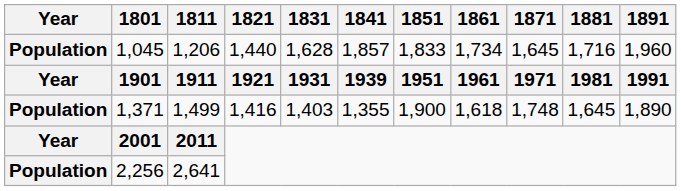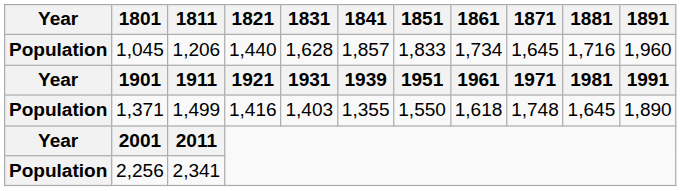 <table class="wikitable">
 <tr>
 <th>Year</th>
 <th>1801</th>
 <th>1811</th>
 <th>1821</th>
 <th>1831</th>
 <th>1841</th>
 <th>1851</th>
 <th>1861</th>
 <th>1871</th>
 <th>1881</th>
 <th>1891</th>
 </tr>
 <tr>
 <th>Population</th>
 <td>1,045</td>
 <td>1,206</td>
 <td>1,440</td>
 <td>1,628</td>
 <td>1,857</td>
 <td>1,833</td>
 <td>1,734</td>
 <td>1,645</td>
 <td>1,716</td>
 <td>1,960</td>
 </tr>
 <tr>
 <th>Year</th>
 <th>1901</th>
 <th>1911</th>
 <th>1921</th>
 <th>1931</th>
 <th>1939</th>
 <th>1951</th>
 <th>1961</th>
 <th>1971</th>
 <th>1981</th>
 <th>1991</th>
 </tr>
 <tr>
 <th>Population</th>
 <td>1,371</td>
 <td>1,499</td>
 <td>1,416</td>
 <td>1,403</td>
 <td>1,355</td>
-<td>1,900</td>
+<td>1,550</td>
 <td>1,618</td>
 <td>1,748</td>
 <td>1,645</td>
 <td>1,890</td>
 </tr>
 <tr>
 <th>Year</th>
 <th>2001</th>
 <th>2011</th>
 </tr>
 <tr>
 <th>Population</th>
 <td>2,256</td>
-<td>2,641</td>
+<td>2,341</td>
 </tr>
 </table>
